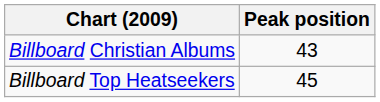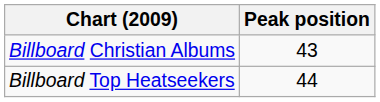 <table class="wikitable sortable">
 <tr>
 <th>Chart (2009)</th>
 <th>Peak position</th>
 </tr>
 <tr>
 <td><em><a href='#'>Billboard</a></em> <a href='#'>Christian Albums</a></td>
 <td align="center">43</td>
 </tr>
 <tr>
 <td><em>Billboard</em> <a href='#'>Top Heatseekers</a></td>
-<td align="center">45</td>
+<td align="center">44</td>
 </tr>
 </table>
